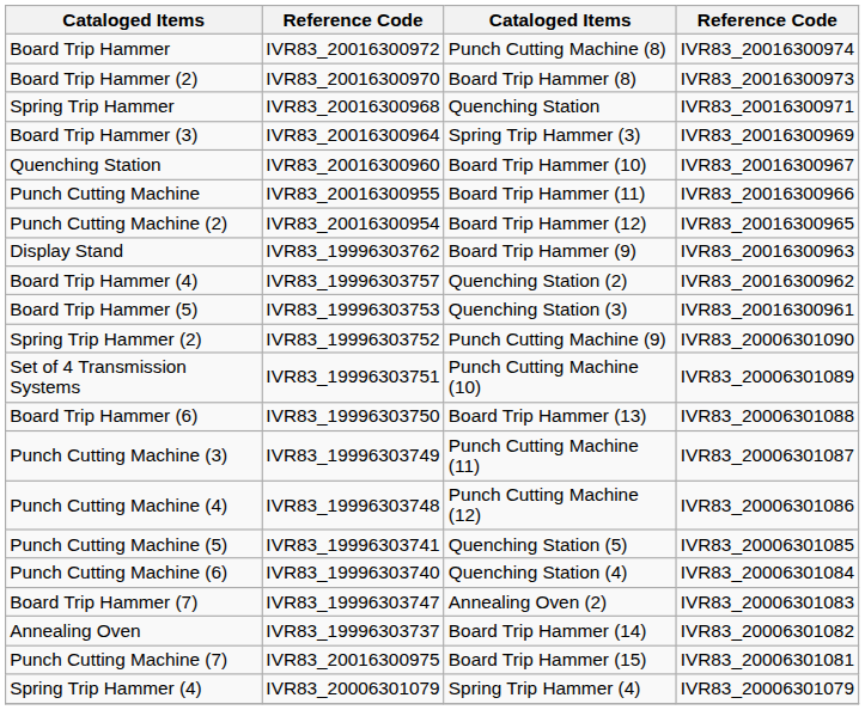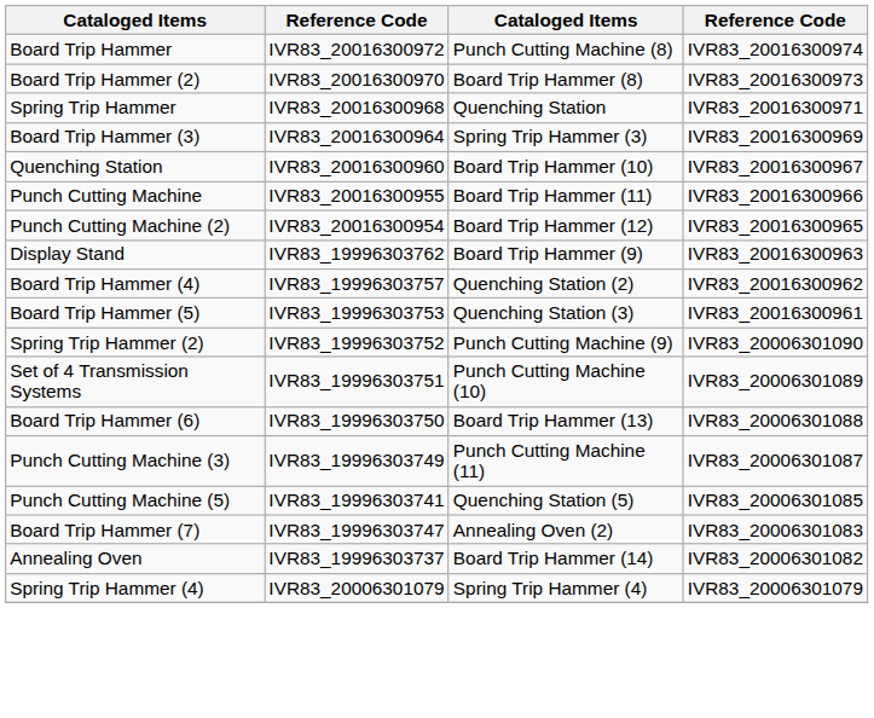 <table class="wikitable sortable center" style="width:50%; font-size:85%; margin-top:0.5em;">
 <tr>
 <th>Cataloged Items</th>
 <th>Reference Code</th>
 <th>Cataloged Items</th>
 <th>Reference Code</th>
 </tr>
 <tr>
 <td>Board Trip Hammer</td>
 <td>IVR83_20016300972</td>
 <td>Punch Cutting Machine (8)</td>
 <td>IVR83_20016300974</td>
 </tr>
 <tr>
 <td>Board Trip Hammer (2)</td>
 <td>IVR83_20016300970</td>
 <td>Board Trip Hammer (8)</td>
 <td>IVR83_20016300973</td>
 </tr>
 <tr>
 <td>Spring Trip Hammer</td>
 <td>IVR83_20016300968</td>
 <td>Quenching Station</td>
 <td>IVR83_20016300971</td>
 </tr>
 <tr>
 <td>Board Trip Hammer (3)</td>
 <td>IVR83_20016300964</td>
 <td>Spring Trip Hammer (3)</td>
 <td>IVR83_20016300969</td>
 </tr>
 <tr>
 <td>Quenching Station</td>
 <td>IVR83_20016300960</td>
 <td>Board Trip Hammer (10)</td>
 <td>IVR83_20016300967</td>
 </tr>
 <tr>
 <td>Punch Cutting Machine</td>
 <td>IVR83_20016300955</td>
 <td>Board Trip Hammer (11)</td>
 <td>IVR83_20016300966</td>
 </tr>
 <tr>
 <td>Punch Cutting Machine (2)</td>
 <td>IVR83_20016300954</td>
 <td>Board Trip Hammer (12)</td>
 <td>IVR83_20016300965</td>
 </tr>
 <tr>
 <td>Display Stand</td>
 <td>IVR83_19996303762</td>
 <td>Board Trip Hammer (9)</td>
 <td>IVR83_20016300963</td>
 </tr>
 <tr>
 <td>Board Trip Hammer (4)</td>
 <td>IVR83_19996303757</td>
 <td>Quenching Station (2)</td>
 <td>IVR83_20016300962</td>
 </tr>
 <tr>
 <td>Board Trip Hammer (5)</td>
 <td>IVR83_19996303753</td>
 <td>Quenching Station (3)</td>
 <td>IVR83_20016300961</td>
 </tr>
 <tr>
 <td>Spring Trip Hammer (2)</td>
 <td>IVR83_19996303752</td>
 <td>Punch Cutting Machine (9)</td>
 <td>IVR83_20006301090</td>
 </tr>
 <tr>
 <td>Set of 4 Transmission Systems</td>
 <td>IVR83_19996303751</td>
 <td>Punch Cutting Machine (10)</td>
 <td>IVR83_20006301089</td>
 </tr>
 <tr>
 <td>Board Trip Hammer (6)</td>
 <td>IVR83_19996303750</td>
 <td>Board Trip Hammer (13)</td>
 <td>IVR83_20006301088</td>
 </tr>
 <tr>
 <td>Punch Cutting Machine (3)</td>
 <td>IVR83_19996303749</td>
 <td>Punch Cutting Machine (11)</td>
 <td>IVR83_20006301087</td>
 </tr>
 <tr>
-<td>Punch Cutting Machine (4)</td>
-<td>IVR83_19996303748</td>
-<td>Punch Cutting Machine (12)</td>
-<td>IVR83_20006301086</td>
-</tr>
-<tr>
 <td>Punch Cutting Machine (5)</td>
 <td>IVR83_19996303741</td>
 <td>Quenching Station (5)</td>
 <td>IVR83_20006301085</td>
-</tr>
-<tr>
-<td>Punch Cutting Machine (6)</td>
-<td>IVR83_19996303740</td>
-<td>Quenching Station (4)</td>
-<td>IVR83_20006301084</td>
 </tr>
 <tr>
 <td>Board Trip Hammer (7)</td>
 <td>IVR83_19996303747</td>
 <td>Annealing Oven (2)</td>
 <td>IVR83_20006301083</td>
 </tr>
 <tr>
 <td>Annealing Oven</td>
 <td>IVR83_19996303737</td>
 <td>Board Trip Hammer (14)</td>
 <td>IVR83_20006301082</td>
 </tr>
 <tr>
-<td>Punch Cutting Machine (7)</td>
-<td>IVR83_20016300975</td>
-<td>Board Trip Hammer (15)</td>
-<td>IVR83_20006301081</td>
-</tr>
-<tr>
 <td>Spring Trip Hammer (4)</td>
 <td>IVR83_20006301079</td>
 <td>Spring Trip Hammer (4)</td>
 <td>IVR83_20006301079</td>
 </tr>
 <tr>
 </tr>
 </table>
